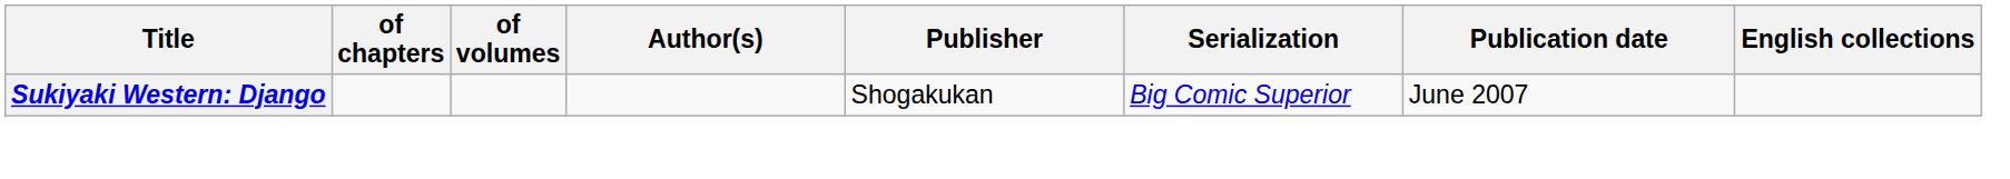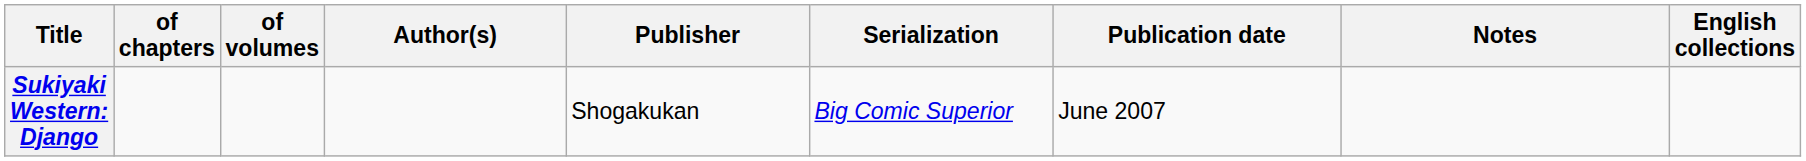 <table class="wikitable">
 <tr>
 <th>Title</th>
 <th style="width:40pt"> of chapters</th>
 <th style="width:40pt"> of volumes</th>
 <th style="width:125pt">Author(s)</th>
 <th style="width:125pt">Publisher</th>
 <th style="width:125pt">Serialization</th>
 <th style="width:150pt">Publication date</th>
+<th style="width:175pt">Notes</th>
 <th>English collections</th>
 </tr>
 <tr>
 <th><em><a href='#'>Sukiyaki Western: Django</a></em></th>
 <td></td>
 <td></td>
 <td></td>
 <td>Shogakukan</td>
 <td><em><a href='#'>Big Comic Superior</a></em></td>
 <td>June 2007</td>
 <td></td>
+<td></td>
 </tr>
 </table>
